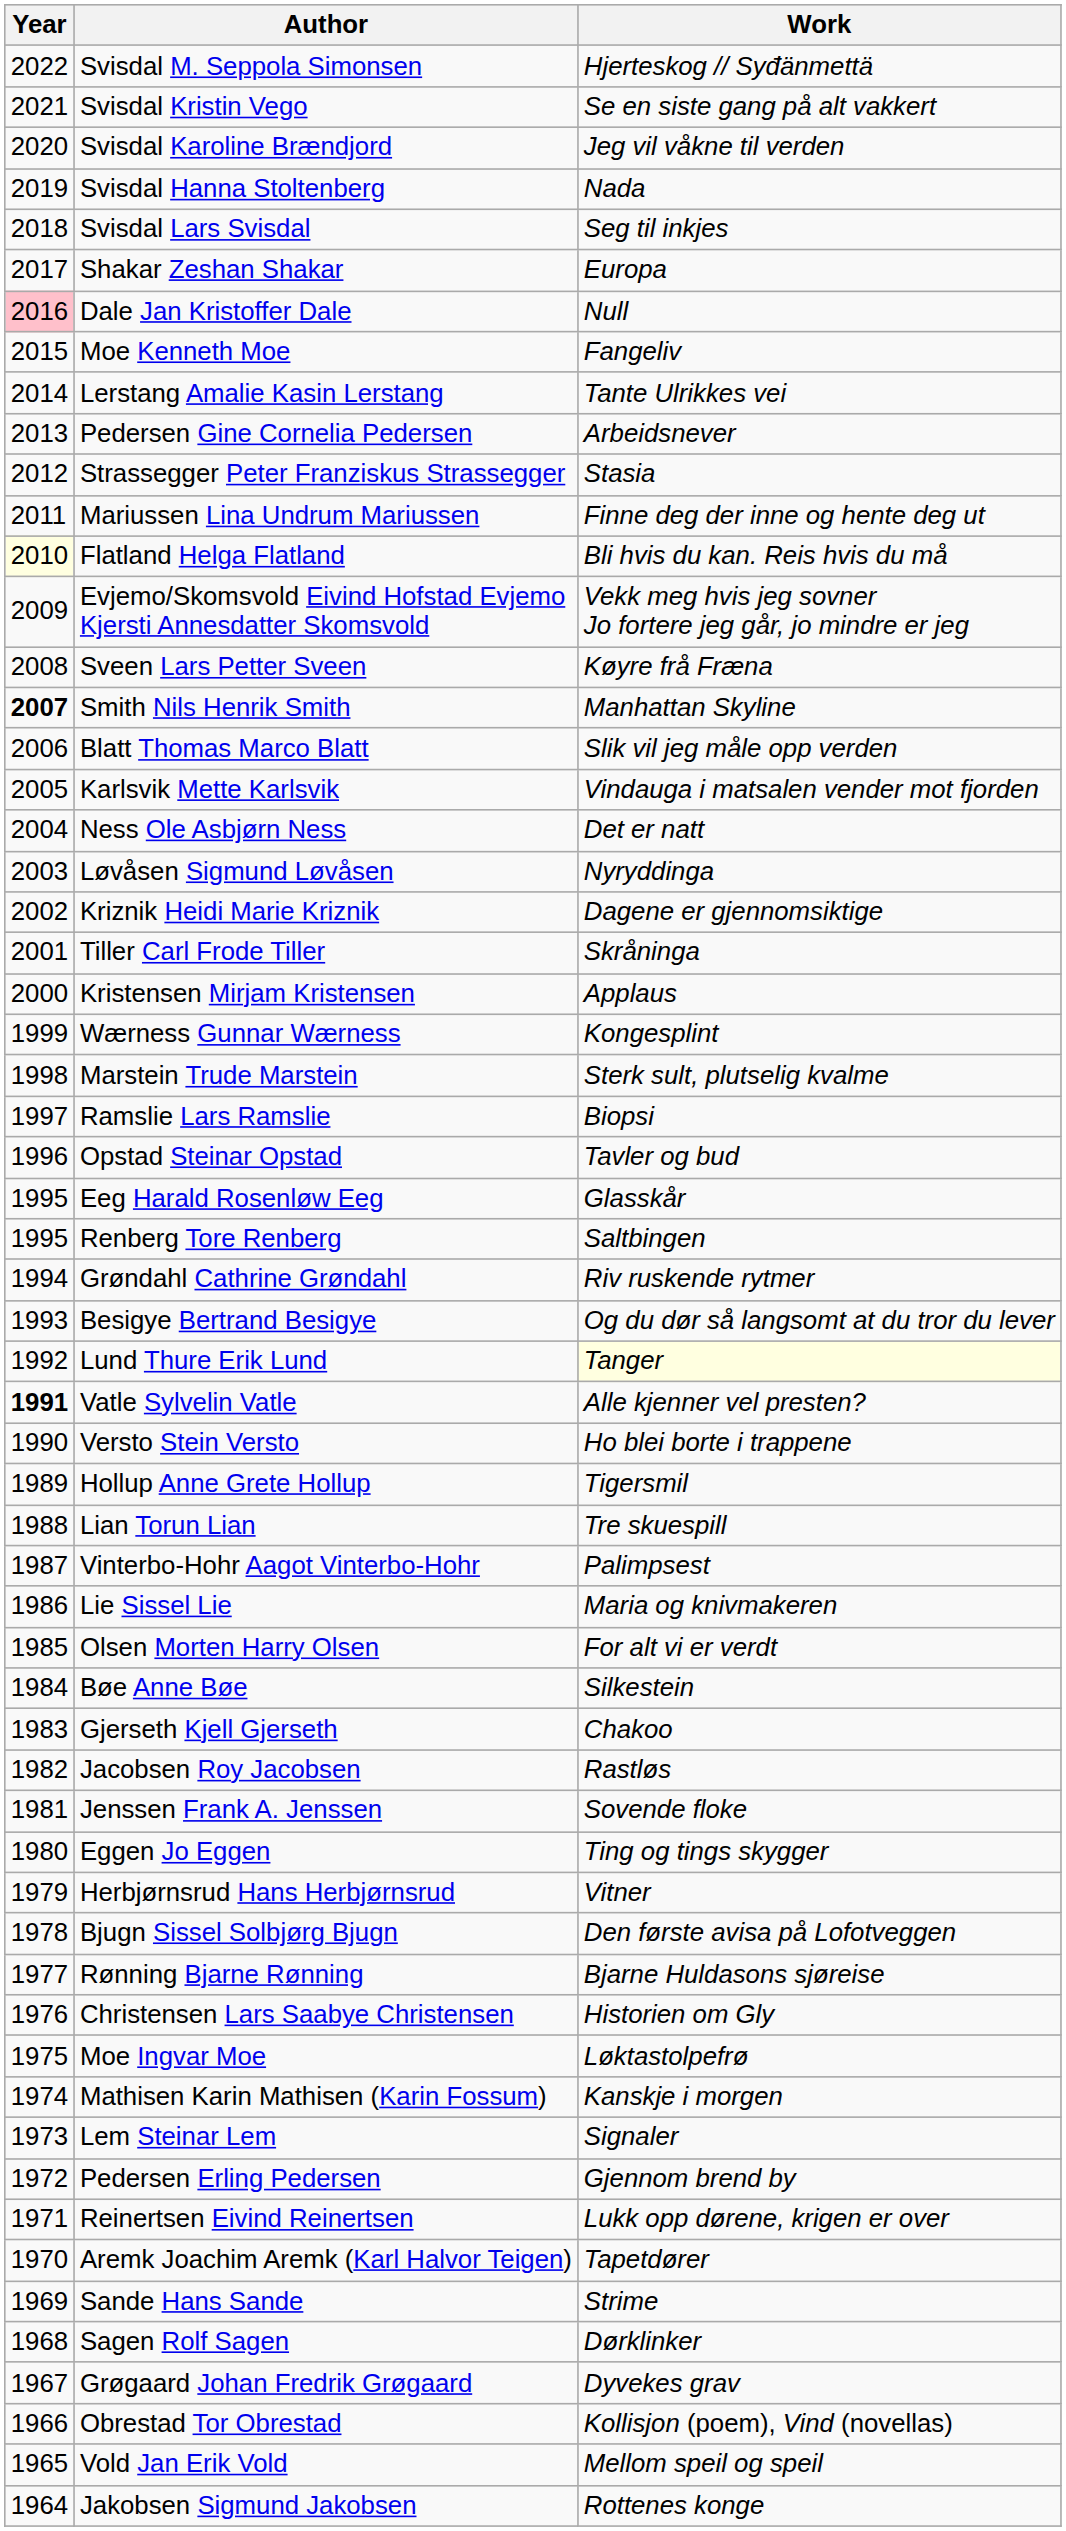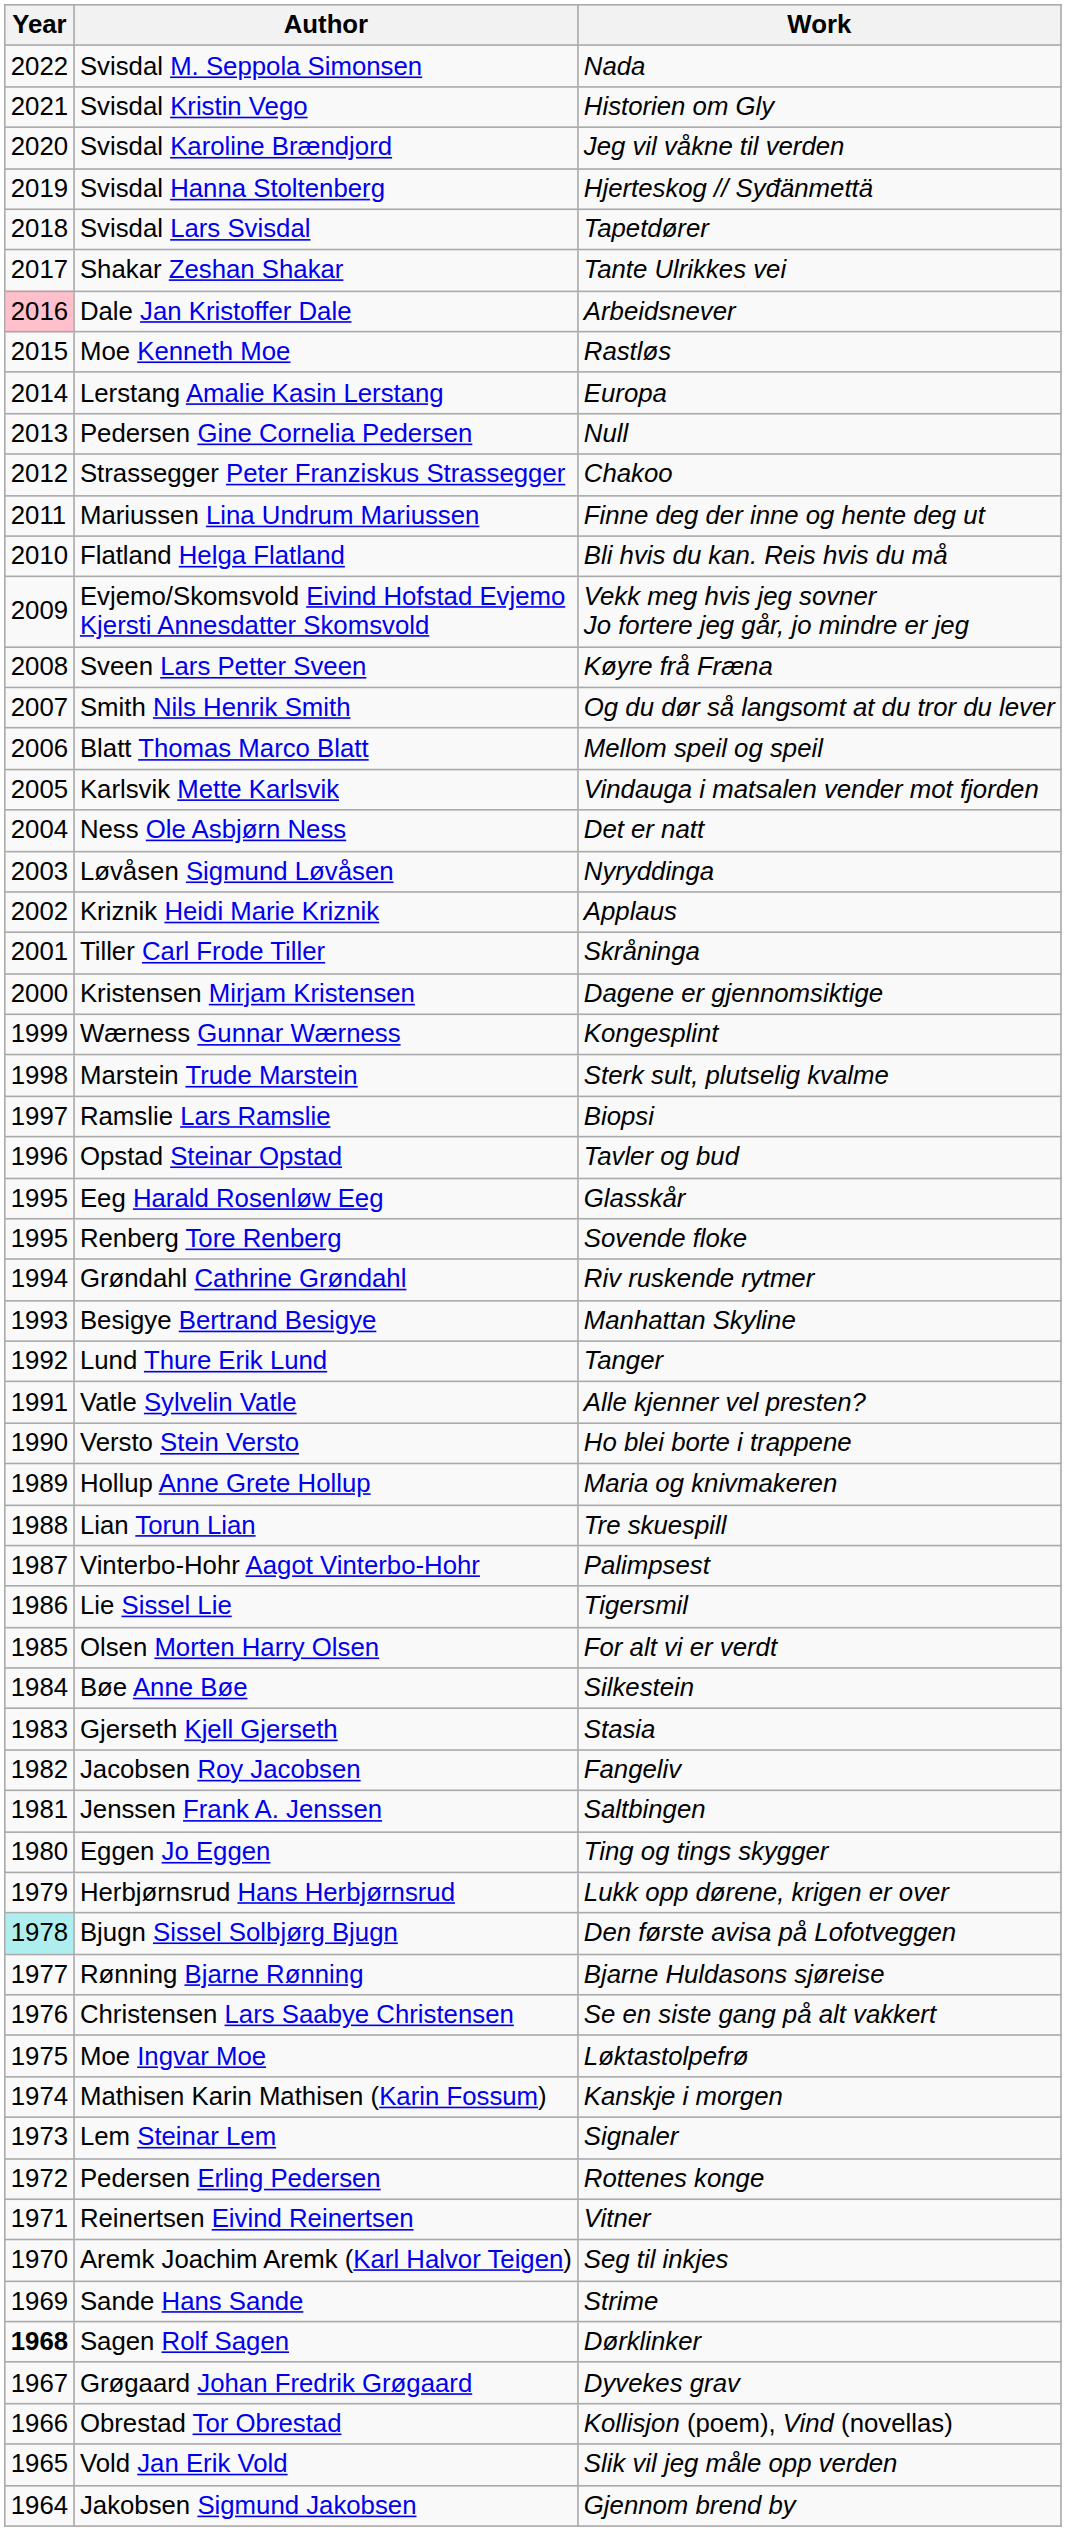 <table class="wikitable" border="1" class="sortable wikitable">
 <tr>
 <th>Year</th>
 <th>Author</th>
 <th>Work</th>
 </tr>
 <tr>
 <td>2022</td>
 <td><span>Svisdal</span> <a href='#'>M. Seppola Simonsen</a></td>
-<td><em>Hjerteskog // Syđänmettä</em></td>
+<td><em>Nada</em></td>
 </tr>
 <tr>
 <td>2021</td>
 <td><span>Svisdal</span> <a href='#'>Kristin Vego</a></td>
-<td><em>Se en siste gang på alt vakkert</em></td>
+<td><em>Historien om Gly</em></td>
 </tr>
 <tr>
 <td>2020</td>
 <td><span>Svisdal</span> <a href='#'>Karoline Brændjord</a></td>
 <td><em>Jeg vil våkne til verden</em></td>
 </tr>
 <tr>
 <td>2019</td>
 <td><span>Svisdal</span> <a href='#'>Hanna Stoltenberg</a></td>
-<td><em>Nada</em></td>
+<td><em>Hjerteskog // Syđänmettä</em></td>
 </tr>
 <tr>
 <td>2018</td>
 <td><span>Svisdal</span> <a href='#'>Lars Svisdal</a></td>
-<td><em>Seg til inkjes</em></td>
+<td><em>Tapetdører</em></td>
 </tr>
 <tr>
 <td>2017</td>
 <td><span>Shakar</span> <a href='#'>Zeshan Shakar</a></td>
-<td><em>Europa</em></td>
+<td><em>Tante Ulrikkes vei</em></td>
 </tr>
 <tr>
 <td style="background: pink;">2016</td>
 <td><span>Dale</span> <a href='#'>Jan Kristoffer Dale</a></td>
-<td><em>Null</em></td>
+<td><em>Arbeidsnever</em></td>
 </tr>
 <tr>
 <td>2015</td>
 <td><span>Moe</span> <a href='#'>Kenneth Moe</a></td>
-<td><em>Fangeliv</em></td>
+<td><em>Rastløs</em></td>
 </tr>
 <tr>
 <td>2014</td>
 <td><span>Lerstang</span> <a href='#'>Amalie Kasin Lerstang</a></td>
-<td><em>Tante Ulrikkes vei</em></td>
+<td><em>Europa</em></td>
 </tr>
 <tr>
 <td>2013</td>
 <td><span>Pedersen</span> <a href='#'>Gine Cornelia Pedersen</a></td>
-<td><em>Arbeidsnever</em></td>
+<td><em>Null</em></td>
 </tr>
 <tr>
 <td>2012</td>
 <td><span>Strassegger</span> <a href='#'>Peter Franziskus Strassegger</a></td>
-<td><em>Stasia</em></td>
+<td><em>Chakoo</em></td>
 </tr>
 <tr>
 <td>2011</td>
 <td><span>Mariussen</span> <a href='#'>Lina Undrum Mariussen</a></td>
 <td><em>Finne deg der inne og hente deg ut</em></td>
 </tr>
 <tr>
-<td style="background: lightyellow;">2010</td>
+<td>2010</td>
 <td><span>Flatland</span> <a href='#'>Helga Flatland</a></td>
 <td><em>Bli hvis du kan. Reis hvis du må</em></td>
 </tr>
 <tr>
 <td>2009</td>
 <td><span>Evjemo/Skomsvold</span> <a href='#'>Eivind Hofstad Evjemo</a><br><a href='#'>Kjersti Annesdatter Skomsvold</a></td>
 <td><em>Vekk meg hvis jeg sovner</em><br><em>Jo fortere jeg går, jo mindre er jeg</em></td>
 </tr>
 <tr>
 <td>2008</td>
 <td><span>Sveen</span> <a href='#'>Lars Petter Sveen</a></td>
 <td><em>Køyre frå Fræna</em></td>
 </tr>
 <tr>
-<td><strong>2007</strong></td>
+<td>2007</td>
 <td><span>Smith</span> <a href='#'>Nils Henrik Smith</a></td>
-<td><em>Manhattan Skyline</em></td>
+<td><em>Og du dør så langsomt at du tror du lever</em></td>
 </tr>
 <tr>
 <td>2006</td>
 <td><span>Blatt</span> <a href='#'>Thomas Marco Blatt</a></td>
-<td><em>Slik vil jeg måle opp verden</em></td>
+<td><em>Mellom speil og speil</em></td>
 </tr>
 <tr>
 <td>2005</td>
 <td><span>Karlsvik</span> <a href='#'>Mette Karlsvik</a></td>
 <td><em>Vindauga i matsalen vender mot fjorden</em></td>
 </tr>
 <tr>
 <td>2004</td>
 <td><span>Ness</span> <a href='#'>Ole Asbjørn Ness</a></td>
 <td><em>Det er natt</em></td>
 </tr>
 <tr>
 <td>2003</td>
 <td><span>Løvåsen</span> <a href='#'>Sigmund Løvåsen</a></td>
 <td><em>Nyryddinga</em></td>
 </tr>
 <tr>
 <td>2002</td>
 <td><span>Kriznik</span> <a href='#'>Heidi Marie Kriznik</a></td>
-<td><em>Dagene er gjennomsiktige</em></td>
+<td><em>Applaus</em></td>
 </tr>
 <tr>
 <td>2001</td>
 <td><span>Tiller</span> <a href='#'>Carl Frode Tiller</a></td>
 <td><em>Skråninga</em></td>
 </tr>
 <tr>
 <td>2000</td>
 <td><span>Kristensen</span> <a href='#'>Mirjam Kristensen</a></td>
-<td><em>Applaus</em></td>
+<td><em>Dagene er gjennomsiktige</em></td>
 </tr>
 <tr>
 <td>1999</td>
 <td><span>Wærness</span> <a href='#'>Gunnar Wærness</a></td>
 <td><em>Kongesplint</em></td>
 </tr>
 <tr>
 <td>1998</td>
 <td><span>Marstein</span> <a href='#'>Trude Marstein</a></td>
 <td><em>Sterk sult, plutselig kvalme</em></td>
 </tr>
 <tr>
 <td>1997</td>
 <td><span>Ramslie</span> <a href='#'>Lars Ramslie</a></td>
 <td><em>Biopsi</em></td>
 </tr>
 <tr>
 <td>1996</td>
 <td><span>Opstad</span> <a href='#'>Steinar Opstad</a></td>
 <td><em>Tavler og bud</em></td>
 </tr>
 <tr>
 <td>1995</td>
 <td><span>Eeg</span> <a href='#'>Harald Rosenløw Eeg</a></td>
 <td><em>Glasskår</em></td>
 </tr>
 <tr>
 <td>1995</td>
 <td><span>Renberg</span> <a href='#'>Tore Renberg</a></td>
-<td><em>Saltbingen</em></td>
+<td><em>Sovende floke</em></td>
 </tr>
 <tr>
 <td>1994</td>
 <td><span>Grøndahl</span> <a href='#'>Cathrine Grøndahl</a></td>
 <td><em>Riv ruskende rytmer</em></td>
 </tr>
 <tr>
 <td>1993</td>
 <td><span>Besigye</span> <a href='#'>Bertrand Besigye</a></td>
-<td><em>Og du dør så langsomt at du tror du lever</em></td>
+<td><em>Manhattan Skyline</em></td>
 </tr>
 <tr>
 <td>1992</td>
 <td><span>Lund</span> <a href='#'>Thure Erik Lund</a></td>
-<td style="background: lightyellow;"><em>Tanger</em></td>
+<td><em>Tanger</em></td>
 </tr>
 <tr>
-<td><strong>1991</strong></td>
+<td>1991</td>
 <td><span>Vatle</span> <a href='#'>Sylvelin Vatle</a></td>
 <td><em>Alle kjenner vel presten?</em></td>
 </tr>
 <tr>
 <td>1990</td>
 <td><span>Versto</span> <a href='#'>Stein Versto</a></td>
 <td><em>Ho blei borte i trappene</em></td>
 </tr>
 <tr>
 <td>1989</td>
 <td><span>Hollup</span> <a href='#'>Anne Grete Hollup</a></td>
-<td><em>Tigersmil</em></td>
+<td><em>Maria og knivmakeren</em></td>
 </tr>
 <tr>
 <td>1988</td>
 <td><span>Lian</span> <a href='#'>Torun Lian</a></td>
 <td><em>Tre skuespill</em></td>
 </tr>
 <tr>
 <td>1987</td>
 <td><span>Vinterbo-Hohr</span> <a href='#'>Aagot Vinterbo-Hohr</a></td>
 <td><em>Palimpsest</em></td>
 </tr>
 <tr>
 <td>1986</td>
 <td><span>Lie</span> <a href='#'>Sissel Lie</a></td>
-<td><em>Maria og knivmakeren</em></td>
+<td><em>Tigersmil</em></td>
 </tr>
 <tr>
 <td>1985</td>
 <td><span>Olsen</span> <a href='#'>Morten Harry Olsen</a></td>
 <td><em>For alt vi er verdt</em></td>
 </tr>
 <tr>
 <td>1984</td>
 <td><span>Bøe</span> <a href='#'>Anne Bøe</a></td>
 <td><em>Silkestein</em></td>
 </tr>
 <tr>
 <td>1983</td>
 <td><span>Gjerseth</span> <a href='#'>Kjell Gjerseth</a></td>
-<td><em>Chakoo</em></td>
+<td><em>Stasia</em></td>
 </tr>
 <tr>
 <td>1982</td>
 <td><span>Jacobsen</span> <a href='#'>Roy Jacobsen</a></td>
-<td><em>Rastløs</em></td>
+<td><em>Fangeliv</em></td>
 </tr>
 <tr>
 <td>1981</td>
 <td><span>Jenssen</span> <a href='#'>Frank A. Jenssen</a></td>
-<td><em>Sovende floke</em></td>
+<td><em>Saltbingen</em></td>
 </tr>
 <tr>
 <td>1980</td>
 <td><span>Eggen</span> <a href='#'>Jo Eggen</a></td>
 <td><em>Ting og tings skygger</em></td>
 </tr>
 <tr>
 <td>1979</td>
 <td><span>Herbjørnsrud</span> <a href='#'>Hans Herbjørnsrud</a></td>
-<td><em>Vitner</em></td>
+<td><em>Lukk opp dørene, krigen er over</em></td>
 </tr>
 <tr>
-<td>1978</td>
+<td style="background: paleturquoise;">1978</td>
 <td><span>Bjugn</span> <a href='#'>Sissel Solbjørg Bjugn</a></td>
 <td><em>Den første avisa på Lofotveggen</em></td>
 </tr>
 <tr>
 <td>1977</td>
 <td><span>Rønning</span> <a href='#'>Bjarne Rønning</a></td>
 <td><em>Bjarne Huldasons sjøreise</em></td>
 </tr>
 <tr>
 <td>1976</td>
 <td><span>Christensen</span> <a href='#'>Lars Saabye Christensen</a></td>
-<td><em>Historien om Gly</em></td>
+<td><em>Se en siste gang på alt vakkert</em></td>
 </tr>
 <tr>
 <td>1975</td>
 <td><span>Moe</span> <a href='#'>Ingvar Moe</a></td>
 <td><em>Løktastolpefrø</em></td>
 </tr>
 <tr>
 <td>1974</td>
 <td><span>Mathisen</span> Karin Mathisen (<a href='#'>Karin Fossum</a>)</td>
 <td><em>Kanskje i morgen</em></td>
 </tr>
 <tr>
 <td>1973</td>
 <td><span>Lem</span> <a href='#'>Steinar Lem</a></td>
 <td><em>Signaler</em></td>
 </tr>
 <tr>
 <td>1972</td>
 <td><span>Pedersen</span> <a href='#'>Erling Pedersen</a></td>
-<td><em>Gjennom brend by</em></td>
+<td><em>Rottenes konge</em></td>
 </tr>
 <tr>
 <td>1971</td>
 <td><span>Reinertsen</span> <a href='#'>Eivind Reinertsen</a></td>
-<td><em>Lukk opp dørene, krigen er over</em></td>
+<td><em>Vitner</em></td>
 </tr>
 <tr>
 <td>1970</td>
 <td><span>Aremk</span> Joachim Aremk (<a href='#'>Karl Halvor Teigen</a>)</td>
-<td><em>Tapetdører</em></td>
+<td><em>Seg til inkjes</em></td>
 </tr>
 <tr>
 <td>1969</td>
 <td><span>Sande</span> <a href='#'>Hans Sande</a></td>
 <td><em>Strime</em></td>
 </tr>
 <tr>
-<td>1968</td>
+<td><strong>1968</strong></td>
 <td><span>Sagen</span> <a href='#'>Rolf Sagen</a></td>
 <td><em>Dørklinker</em></td>
 </tr>
 <tr>
 <td>1967</td>
 <td><span>Grøgaard</span> <a href='#'>Johan Fredrik Grøgaard</a></td>
 <td><em>Dyvekes grav</em></td>
 </tr>
 <tr>
 <td>1966</td>
 <td><span>Obrestad</span> <a href='#'>Tor Obrestad</a></td>
 <td><em>Kollisjon</em> (poem), <em>Vind</em> (novellas)</td>
 </tr>
 <tr>
 <td>1965</td>
 <td><span>Vold</span> <a href='#'>Jan Erik Vold</a></td>
-<td><em>Mellom speil og speil</em></td>
+<td><em>Slik vil jeg måle opp verden</em></td>
 </tr>
 <tr>
 <td>1964</td>
 <td><span>Jakobsen</span> <a href='#'>Sigmund Jakobsen</a></td>
-<td><em>Rottenes konge</em></td>
+<td><em>Gjennom brend by</em></td>
 </tr>
 </table>
